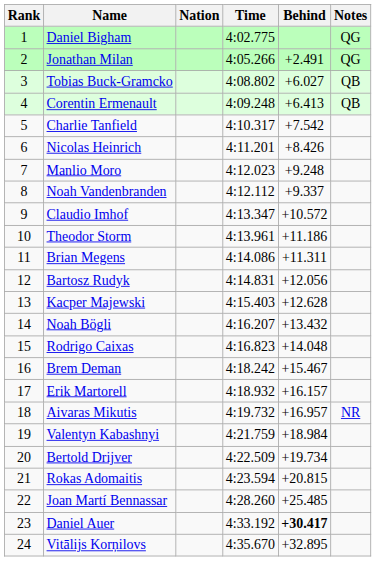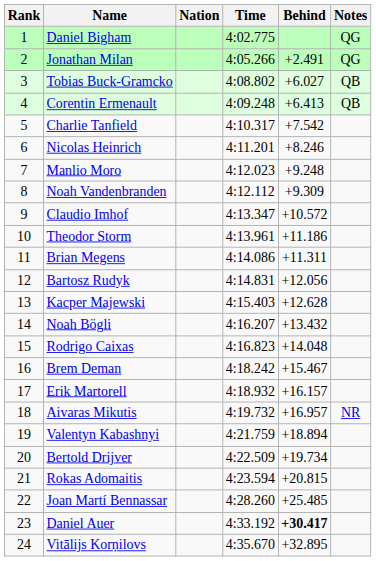 <table class="wikitable sortable" style="text-align:center">
 <tr>
 <th>Rank</th>
 <th>Name</th>
 <th>Nation</th>
 <th>Time</th>
 <th>Behind</th>
 <th>Notes</th>
 </tr>
 <tr bgcolor=bbffbb>
 <td>1</td>
 <td align=left><a href='#'>Daniel Bigham</a></td>
 <td align=left></td>
 <td>4:02.775</td>
 <td></td>
 <td>QG</td>
 </tr>
 <tr bgcolor=bbffbb>
 <td>2</td>
 <td align=left><a href='#'>Jonathan Milan</a></td>
 <td align=left></td>
 <td>4:05.266</td>
 <td>+2.491</td>
 <td>QG</td>
 </tr>
 <tr bgcolor=ddffdd>
 <td>3</td>
 <td align=left><a href='#'>Tobias Buck-Gramcko</a></td>
 <td align=left></td>
 <td>4:08.802</td>
 <td>+6.027</td>
 <td>QB</td>
 </tr>
 <tr bgcolor=ddffdd>
 <td>4</td>
 <td align=left><a href='#'>Corentin Ermenault</a></td>
 <td align=left></td>
 <td>4:09.248</td>
 <td>+6.413</td>
 <td>QB</td>
 </tr>
 <tr>
 <td>5</td>
 <td align=left><a href='#'>Charlie Tanfield</a></td>
 <td align=left></td>
 <td>4:10.317</td>
 <td>+7.542</td>
 <td></td>
 </tr>
 <tr>
 <td>6</td>
 <td align=left><a href='#'>Nicolas Heinrich</a></td>
 <td align=left></td>
 <td>4:11.201</td>
-<td>+8.426</td>
+<td>+8.246</td>
 <td></td>
 </tr>
 <tr>
 <td>7</td>
 <td align=left><a href='#'>Manlio Moro</a></td>
 <td align=left></td>
 <td>4:12.023</td>
 <td>+9.248</td>
 <td></td>
 </tr>
 <tr>
 <td>8</td>
 <td align=left><a href='#'>Noah Vandenbranden</a></td>
 <td align=left></td>
 <td>4:12.112</td>
-<td>+9.337</td>
+<td>+9.309</td>
 <td></td>
 </tr>
 <tr>
 <td>9</td>
 <td align=left><a href='#'>Claudio Imhof</a></td>
 <td align=left></td>
 <td>4:13.347</td>
 <td>+10.572</td>
 <td></td>
 </tr>
 <tr>
 <td>10</td>
 <td align=left><a href='#'>Theodor Storm</a></td>
 <td align=left></td>
 <td>4:13.961</td>
 <td>+11.186</td>
 <td></td>
 </tr>
 <tr>
 <td>11</td>
 <td align=left><a href='#'>Brian Megens</a></td>
 <td align=left></td>
 <td>4:14.086</td>
 <td>+11.311</td>
 <td></td>
 </tr>
 <tr>
 <td>12</td>
 <td align=left><a href='#'>Bartosz Rudyk</a></td>
 <td align=left></td>
 <td>4:14.831</td>
 <td>+12.056</td>
 <td></td>
 </tr>
 <tr>
 <td>13</td>
 <td align=left><a href='#'>Kacper Majewski</a></td>
 <td align=left></td>
 <td>4:15.403</td>
 <td>+12.628</td>
 <td></td>
 </tr>
 <tr>
 <td>14</td>
 <td align=left><a href='#'>Noah Bögli</a></td>
 <td align=left></td>
 <td>4:16.207</td>
 <td>+13.432</td>
 <td></td>
 </tr>
 <tr>
 <td>15</td>
 <td align=left><a href='#'>Rodrigo Caixas</a></td>
 <td align=left></td>
 <td>4:16.823</td>
 <td>+14.048</td>
 <td></td>
 </tr>
 <tr>
 <td>16</td>
 <td align=left><a href='#'>Brem Deman</a></td>
 <td align=left></td>
 <td>4:18.242</td>
 <td>+15.467</td>
 <td></td>
 </tr>
 <tr>
 <td>17</td>
 <td align=left><a href='#'>Erik Martorell</a></td>
 <td align=left></td>
 <td>4:18.932</td>
 <td>+16.157</td>
 <td></td>
 </tr>
 <tr>
 <td>18</td>
 <td align=left><a href='#'>Aivaras Mikutis</a></td>
 <td align=left></td>
 <td>4:19.732</td>
 <td>+16.957</td>
 <td><a href='#'>NR</a></td>
 </tr>
 <tr>
 <td>19</td>
 <td align=left><a href='#'>Valentyn Kabashnyi</a></td>
 <td align=left></td>
 <td>4:21.759</td>
-<td>+18.984</td>
+<td>+18.894</td>
 <td></td>
 </tr>
 <tr>
 <td>20</td>
 <td align=left><a href='#'>Bertold Drijver</a></td>
 <td align=left></td>
 <td>4:22.509</td>
 <td>+19.734</td>
 <td></td>
 </tr>
 <tr>
 <td>21</td>
 <td align=left><a href='#'>Rokas Adomaitis</a></td>
 <td align=left></td>
 <td>4:23.594</td>
 <td>+20.815</td>
 <td></td>
 </tr>
 <tr>
 <td>22</td>
 <td align=left><a href='#'>Joan Martí Bennassar</a></td>
 <td align=left></td>
 <td>4:28.260</td>
 <td>+25.485</td>
 <td></td>
 </tr>
 <tr>
 <td>23</td>
 <td align=left><a href='#'>Daniel Auer</a></td>
 <td align=left></td>
 <td>4:33.192</td>
 <td><strong>+30.417</strong></td>
 <td></td>
 </tr>
 <tr>
 <td>24</td>
 <td align=left><a href='#'>Vitālijs Korņilovs</a></td>
 <td align=left></td>
 <td>4:35.670</td>
 <td>+32.895</td>
 <td></td>
 </tr>
 </table>
